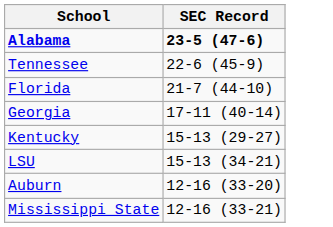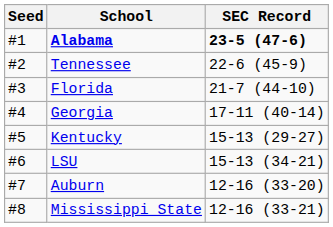 <table class="wikitable">
 <tr st#le="background:#efefef;">
+<th>Seed</th>
 <th>School</th>
 <th>SEC Record</th>
 </tr>
 <tr>
+<td>#1</td>
 <td><strong><a href='#'>Alabama</a></strong></td>
 <td><strong>23-5 (47-6)</strong></td>
 </tr>
 <tr>
+<td>#2</td>
 <td><a href='#'>Tennessee</a></td>
 <td>22-6 (45-9)</td>
 </tr>
 <tr>
+<td>#3</td>
 <td><a href='#'>Florida</a></td>
 <td>21-7 (44-10)</td>
 </tr>
 <tr>
+<td>#4</td>
 <td><a href='#'>Georgia</a></td>
 <td>17-11 (40-14)</td>
 </tr>
 <tr>
+<td>#5</td>
 <td><a href='#'>Kentucky</a></td>
 <td>15-13 (29-27)</td>
 </tr>
 <tr>
+<td>#6</td>
 <td><a href='#'>LSU</a></td>
 <td>15-13 (34-21)</td>
 </tr>
 <tr>
+<td>#7</td>
 <td><a href='#'>Auburn</a></td>
 <td>12-16 (33-20)</td>
 </tr>
 <tr>
+<td>#8</td>
 <td><a href='#'>Mississippi State</a></td>
 <td>12-16 (33-21)</td>
 </tr>
 </table>
